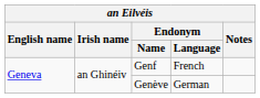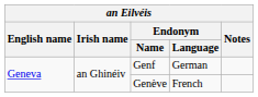 <table class="wikitable sortable">
 <tr>
 <th colspan="5"> <em>an Eilvéis</em></th>
 </tr>
 <tr>
 <th rowspan="2">English name</th>
 <th rowspan="2">Irish name</th>
 <th colspan="2">Endonym</th>
 <th rowspan="2">Notes</th>
 </tr>
 <tr>
 <th>Name</th>
 <th>Language</th>
 </tr>
 <tr>
 <td rowspan="2"><a href='#'>Geneva</a></td>
 <td rowspan="2">an Ghinéiv</td>
 <td>Genf</td>
-<td>French</td>
+<td>German</td>
 <td></td>
 </tr>
 <tr>
 <td>Genève</td>
-<td>German</td>
+<td>French</td>
 <td></td>
 </tr>
 </table>
